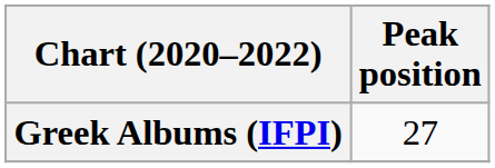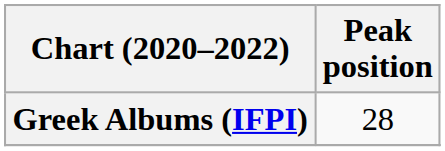 <table class="wikitable sortable plainrowheaders" style="text-align:center">
 <tr>
 <th scope="col">Chart (2020–2022)</th>
 <th scope="col">Peak<br>position</th>
 </tr>
 <tr>
 <th scope="row">Greek Albums (<a href='#'>IFPI</a>)</th>
-<td>27</td>
+<td>28</td>
 </tr>
 <tr>
 </tr>
 <tr>
 </tr>
 </table>
